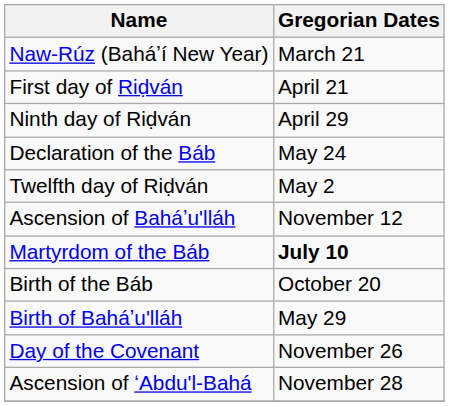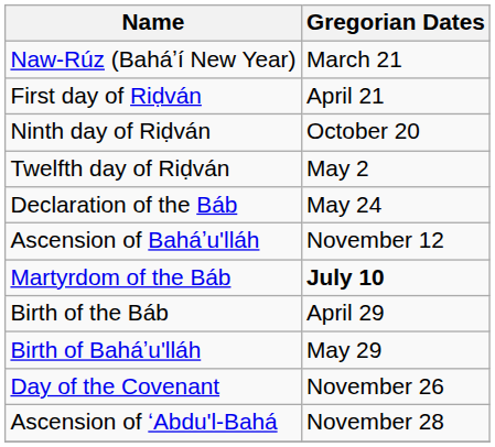 <table class="wikitable">
 <tr style="background:#EFEFEF;">
 <th>Name</th>
 <th>Gregorian Dates</th>
 </tr>
 <tr>
 <td><a href='#'>Naw-Rúz</a> (Baháʼí New Year)</td>
 <td>March 21</td>
 </tr>
 <tr>
 <td>First day of <a href='#'>Riḍván</a></td>
 <td>April 21</td>
 </tr>
 <tr>
 <td>Ninth day of Riḍván</td>
-<td>April 29</td>
+<td>October 20</td>
+</tr>
+<tr>
+<td>Twelfth day of Riḍván</td>
+<td>May 2</td>
 </tr>
 <tr>
 <td>Declaration of the <a href='#'>Báb</a></td>
 <td>May 24</td>
-</tr>
-<tr>
-<td>Twelfth day of Riḍván</td>
-<td>May 2</td>
 </tr>
 <tr>
 <td>Ascension of <a href='#'>Baháʼu'lláh</a></td>
 <td>November 12</td>
 </tr>
 <tr>
 <td><a href='#'>Martyrdom of the Báb</a></td>
 <td><strong>July 10</strong></td>
 </tr>
 <tr>
 <td>Birth of the Báb</td>
-<td>October 20</td>
+<td>April 29</td>
 </tr>
 <tr>
 <td><a href='#'>Birth of Baháʼu'lláh</a></td>
 <td>May 29</td>
 </tr>
 <tr>
 <td><a href='#'>Day of the Covenant</a></td>
 <td>November 26</td>
 </tr>
 <tr>
 <td>Ascension of <a href='#'>ʻAbdu'l-Bahá</a></td>
 <td>November 28</td>
 </tr>
 <tr>
 </tr>
 </table>
